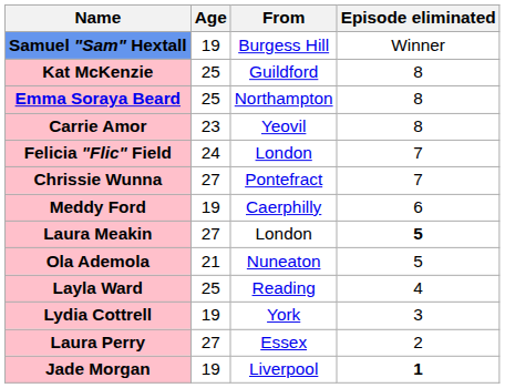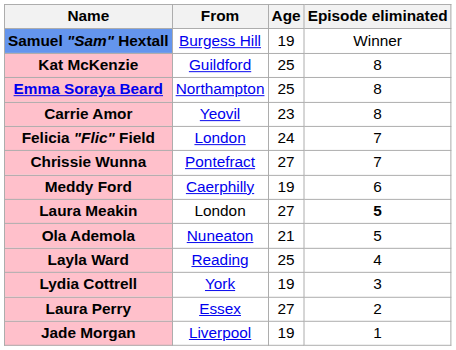 <table class="wikitable" style="text-align:center">
 <tr>
 <th>Name</th>
+<th>From</th>
 <th>Age</th>
-<th>From</th>
 <th>Episode eliminated</th>
 </tr>
 <tr bgcolor="white">
 <td bgcolor="cornflowerblue"><strong>Samuel <em>"Sam"</em> Hextall</strong></td>
+<td><a href='#'>Burgess Hill</a></td>
 <td>19</td>
-<td><a href='#'>Burgess Hill</a></td>
 <td>Winner</td>
 </tr>
 <tr bgcolor="white">
 <td bgcolor="pink"><strong>Kat McKenzie</strong></td>
+<td><a href='#'>Guildford</a></td>
 <td>25</td>
-<td><a href='#'>Guildford</a></td>
 <td>8</td>
 </tr>
 <tr bgcolor="white">
 <td bgcolor="pink"><strong><a href='#'>Emma Soraya Beard</a></strong></td>
+<td><a href='#'>Northampton</a></td>
 <td>25</td>
-<td><a href='#'>Northampton</a></td>
 <td>8</td>
 </tr>
 <tr bgcolor="white">
 <td bgcolor="pink"><strong>Carrie Amor</strong></td>
+<td><a href='#'>Yeovil</a></td>
 <td>23</td>
-<td><a href='#'>Yeovil</a></td>
 <td>8</td>
 </tr>
 <tr bgcolor="white">
 <td bgcolor="pink"><strong>Felicia <em>"Flic"</em> Field</strong></td>
+<td><a href='#'>London</a></td>
 <td>24</td>
-<td><a href='#'>London</a></td>
 <td>7</td>
 </tr>
 <tr bgcolor="white">
 <td bgcolor="pink"><strong>Chrissie Wunna</strong></td>
+<td><a href='#'>Pontefract</a></td>
 <td>27</td>
-<td><a href='#'>Pontefract</a></td>
 <td>7</td>
 </tr>
 <tr bgcolor="white">
 <td bgcolor="pink"><strong>Meddy Ford</strong></td>
+<td><a href='#'>Caerphilly</a></td>
 <td>19</td>
-<td><a href='#'>Caerphilly</a></td>
 <td>6</td>
 </tr>
 <tr bgcolor="white">
 <td bgcolor="pink"><strong>Laura Meakin</strong></td>
+<td>London</td>
 <td>27</td>
-<td>London</td>
 <td><strong>5</strong></td>
 </tr>
 <tr bgcolor="white">
 <td bgcolor="pink"><strong>Ola Ademola</strong></td>
+<td><a href='#'>Nuneaton</a></td>
 <td>21</td>
-<td><a href='#'>Nuneaton</a></td>
 <td>5</td>
 </tr>
 <tr bgcolor="white">
 <td bgcolor="pink"><strong>Layla Ward</strong></td>
+<td><a href='#'>Reading</a></td>
 <td>25</td>
-<td><a href='#'>Reading</a></td>
 <td>4</td>
 </tr>
 <tr bgcolor="white">
 <td bgcolor="pink"><strong>Lydia Cottrell</strong></td>
+<td><a href='#'>York</a></td>
 <td>19</td>
-<td><a href='#'>York</a></td>
 <td>3</td>
 </tr>
 <tr bgcolor="white">
 <td bgcolor="pink"><strong>Laura Perry</strong></td>
+<td><a href='#'>Essex</a></td>
 <td>27</td>
-<td><a href='#'>Essex</a></td>
 <td>2</td>
 </tr>
 <tr bgcolor="white">
 <td bgcolor="pink"><strong>Jade Morgan</strong></td>
+<td><a href='#'>Liverpool</a></td>
 <td>19</td>
-<td><a href='#'>Liverpool</a></td>
-<td><strong>1</strong></td>
+<td>1</td>
 </tr>
 </table>
